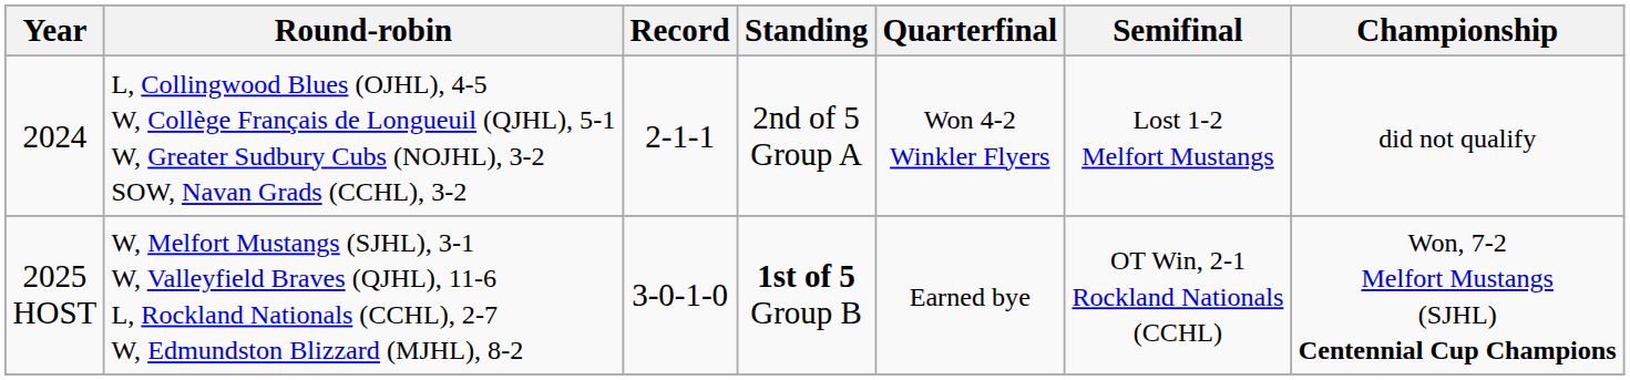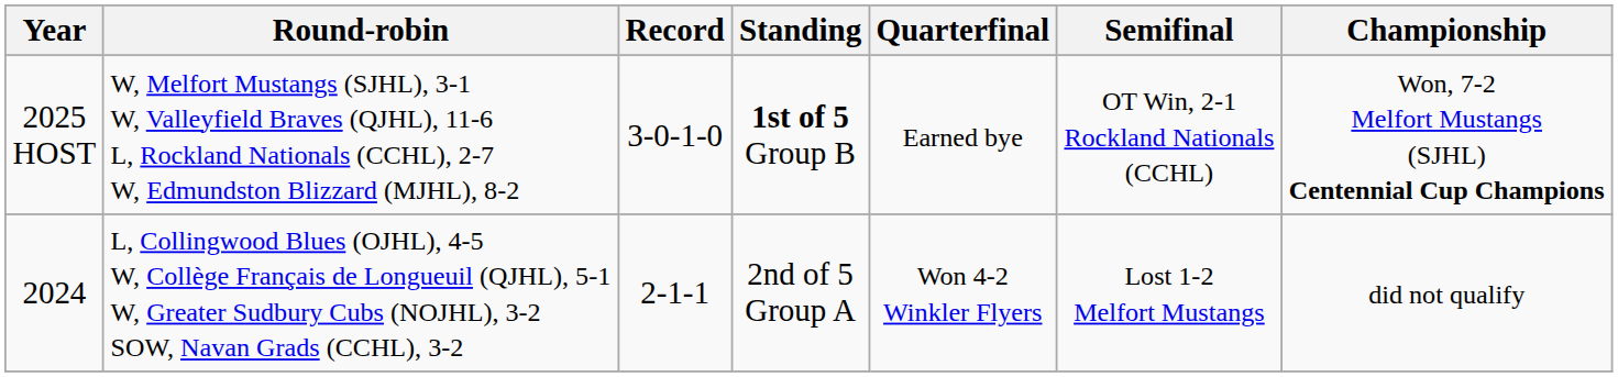 <table class="wikitable" style="text-align:center;">
 <tr>
 <th>Year</th>
 <th>Round-robin</th>
 <th>Record</th>
 <th>Standing</th>
 <th>Quarterfinal</th>
 <th>Semifinal</th>
 <th>Championship</th>
 </tr>
 <tr>
+<td>2025<br>HOST</td>
+<td align=left><small>W, <a href='#'>Melfort Mustangs</a> (SJHL), 3-1<br>W, <a href='#'>Valleyfield Braves</a> (QJHL), 11-6<br>L, <a href='#'>Rockland Nationals</a> (CCHL), 2-7<br>W, <a href='#'>Edmundston Blizzard</a> (MJHL), 8-2</small></td>
+<td>3-0-1-0</td>
+<td><strong>1st of 5</strong> <br>Group B</td>
+<td><small>Earned bye</small></td>
+<td><small>OT Win, 2-1<br><a href='#'>Rockland Nationals</a><br>(CCHL)</small></td>
+<td><small>Won, 7-2<br><a href='#'>Melfort Mustangs</a><br>(SJHL)<br><strong>Centennial Cup Champions</strong></small></td>
+</tr>
+<tr>
 <td>2024</td>
 <td align=left><small>L, <a href='#'>Collingwood Blues</a> (OJHL), 4-5<br>W, <a href='#'>Collège Français de Longueuil</a> (QJHL), 5-1<br>W, <a href='#'>Greater Sudbury Cubs</a> (NOJHL), 3-2<br>SOW, <a href='#'>Navan Grads</a> (CCHL), 3-2</small></td>
 <td>2-1-1</td>
 <td>2nd of 5 <br>Group A</td>
 <td><small>Won   4-2<br><a href='#'>Winkler Flyers</a></small></td>
 <td><small> Lost   1-2<br><a href='#'>Melfort Mustangs</a></small></td>
 <td><small> did not qualify</small></td>
 </tr>
-<tr>
-<td>2025<br>HOST</td>
-<td align=left><small>W, <a href='#'>Melfort Mustangs</a> (SJHL), 3-1<br>W, <a href='#'>Valleyfield Braves</a> (QJHL), 11-6<br>L, <a href='#'>Rockland Nationals</a> (CCHL), 2-7<br>W, <a href='#'>Edmundston Blizzard</a> (MJHL), 8-2</small></td>
-<td>3-0-1-0</td>
-<td><strong>1st of 5</strong> <br>Group B</td>
-<td><small>Earned bye</small></td>
-<td><small>OT Win, 2-1<br><a href='#'>Rockland Nationals</a><br>(CCHL)</small></td>
-<td><small>Won, 7-2<br><a href='#'>Melfort Mustangs</a><br>(SJHL)<br><strong>Centennial Cup Champions</strong></small></td>
-</tr>
 </table>
